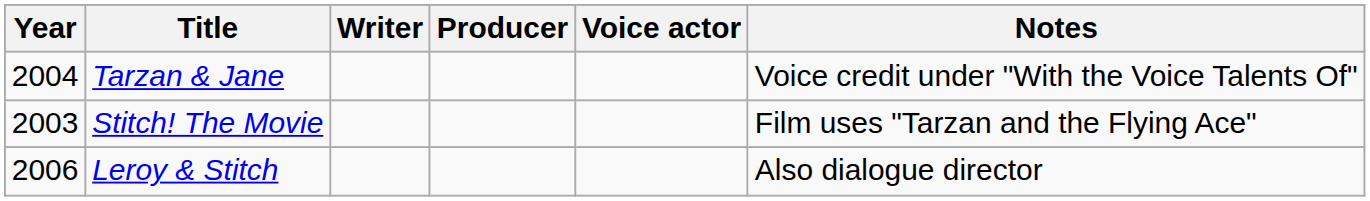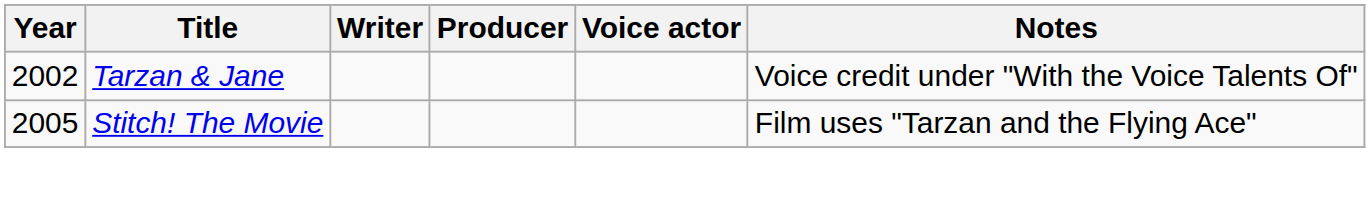 <table class="wikitable sortable">
 <tr>
 <th>Year</th>
 <th>Title</th>
 <th>Writer</th>
 <th>Producer</th>
 <th>Voice actor</th>
 <th>Notes</th>
 </tr>
 <tr>
-<td>2004</td>
+<td>2002</td>
 <td><em><a href='#'>Tarzan & Jane</a></em></td>
 <td></td>
 <td></td>
 <td></td>
 <td>Voice credit under "With the Voice Talents Of"</td>
 </tr>
 <tr>
-<td>2003</td>
+<td>2005</td>
 <td><em><a href='#'>Stitch! The Movie</a></em></td>
 <td></td>
 <td></td>
 <td></td>
 <td>Film uses "Tarzan and the Flying Ace"</td>
 </tr>
-<tr>
-<td>2006</td>
-<td><em><a href='#'>Leroy & Stitch</a></em></td>
-<td></td>
-<td></td>
-<td></td>
-<td>Also dialogue director</td>
-</tr>
 </table>
